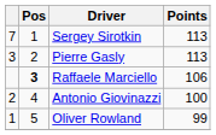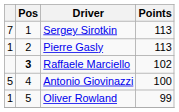 <table class="wikitable" style="font-size: 85%;">
 <tr>
 <th></th>
 <th>Pos</th>
 <th>Driver</th>
 <th>Points</th>
 </tr>
 <tr>
 <td align="left"> 7</td>
 <td align="center">1</td>
 <td> <a href='#'>Sergey Sirotkin</a></td>
 <td align="right">113</td>
 </tr>
 <tr>
-<td align="left"> 3</td>
+<td align="left"> 1</td>
 <td align="center">2</td>
 <td> <a href='#'>Pierre Gasly</a></td>
 <td align="right">113</td>
 </tr>
 <tr>
 <td align="left"></td>
 <td align="center"><strong>3</strong></td>
 <td> <a href='#'>Raffaele Marciello</a></td>
-<td align="right">106</td>
+<td align="right">102</td>
 </tr>
 <tr>
-<td align="left"> 2</td>
+<td align="left"> 5</td>
 <td align="center">4</td>
 <td> <a href='#'>Antonio Giovinazzi</a></td>
 <td align="right">100</td>
 </tr>
 <tr>
 <td align="left"> 1</td>
 <td align="center">5</td>
 <td> <a href='#'>Oliver Rowland</a></td>
 <td align="right">99</td>
 </tr>
 <tr>
 </tr>
 </table>
